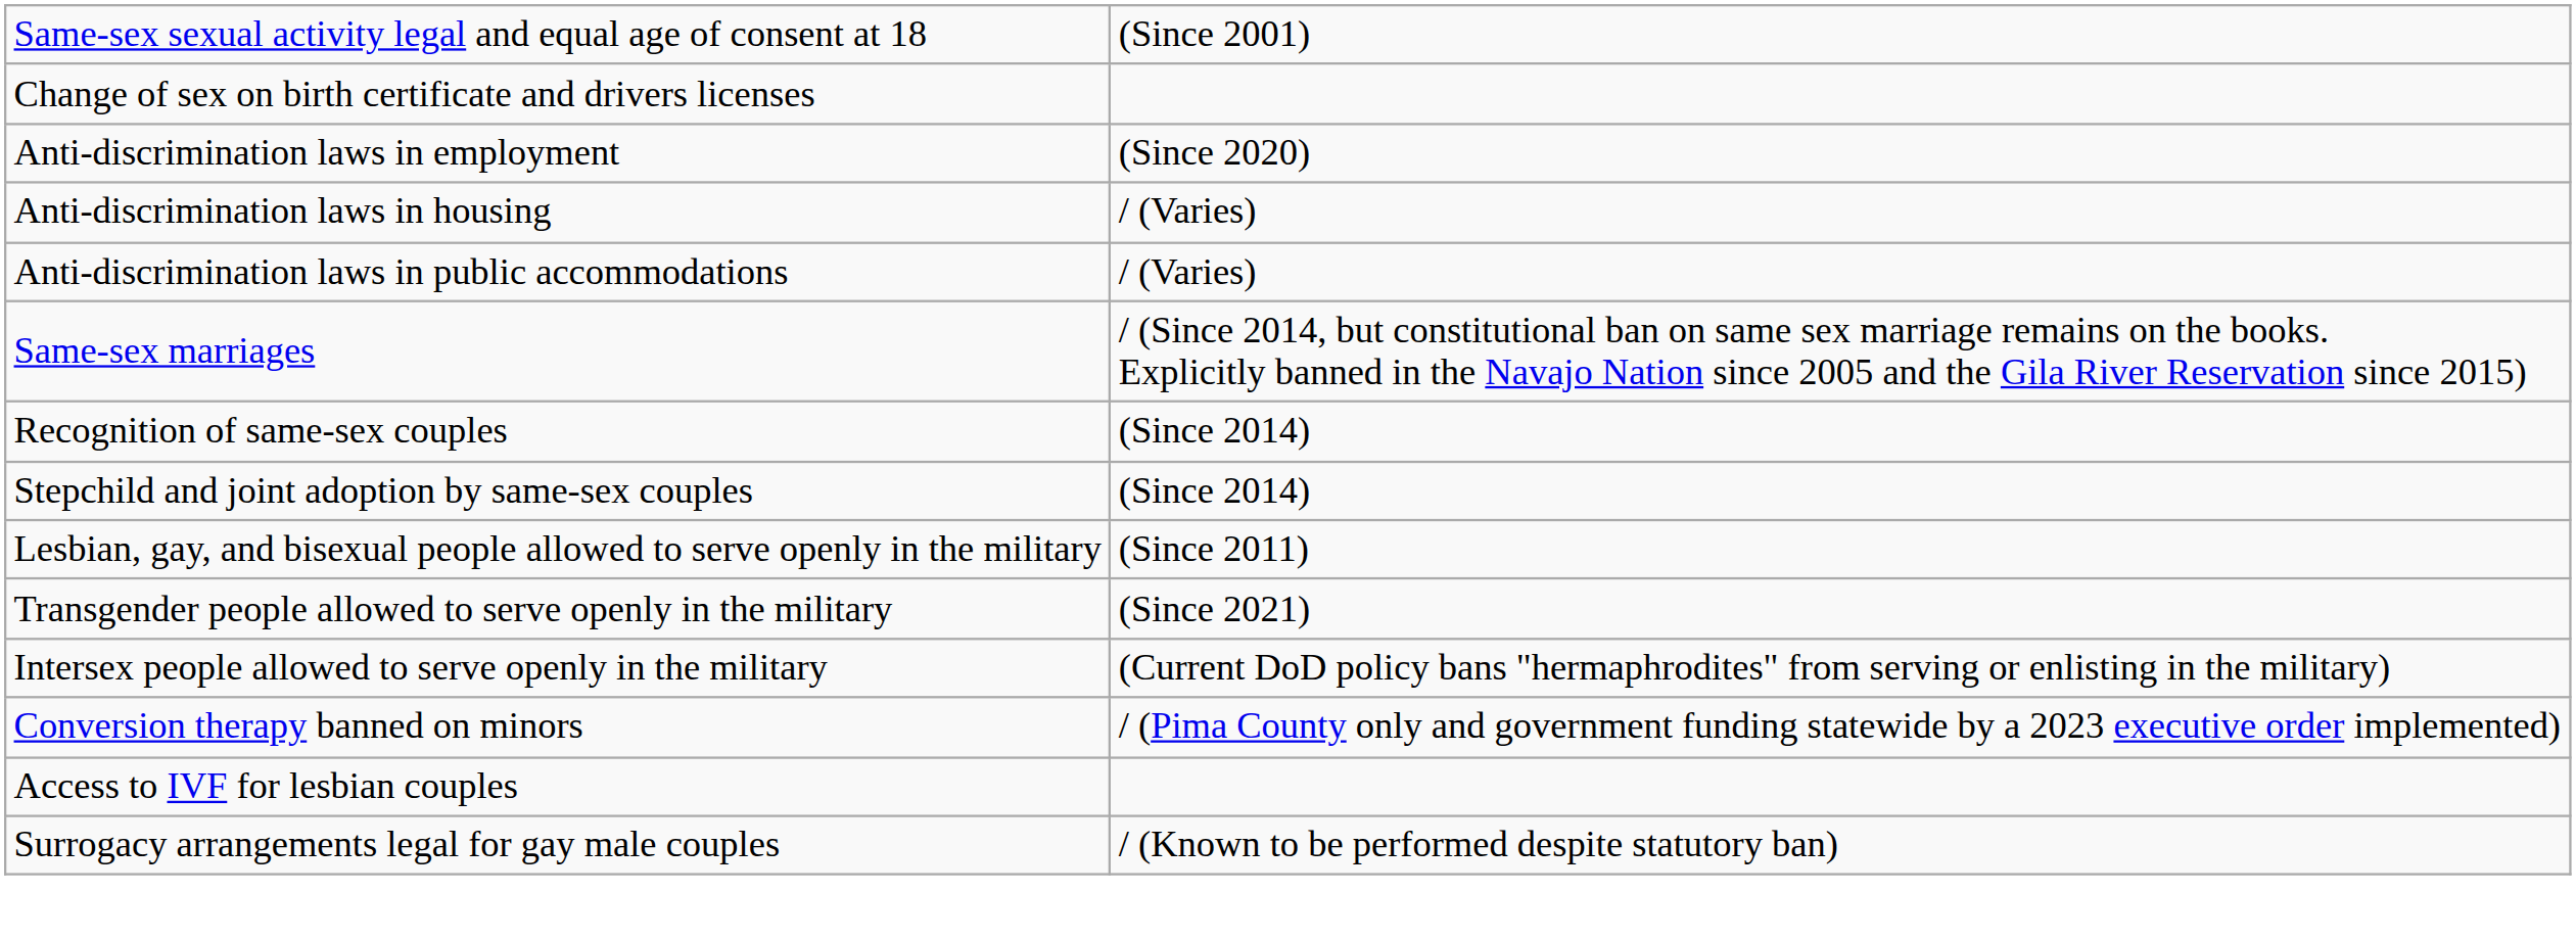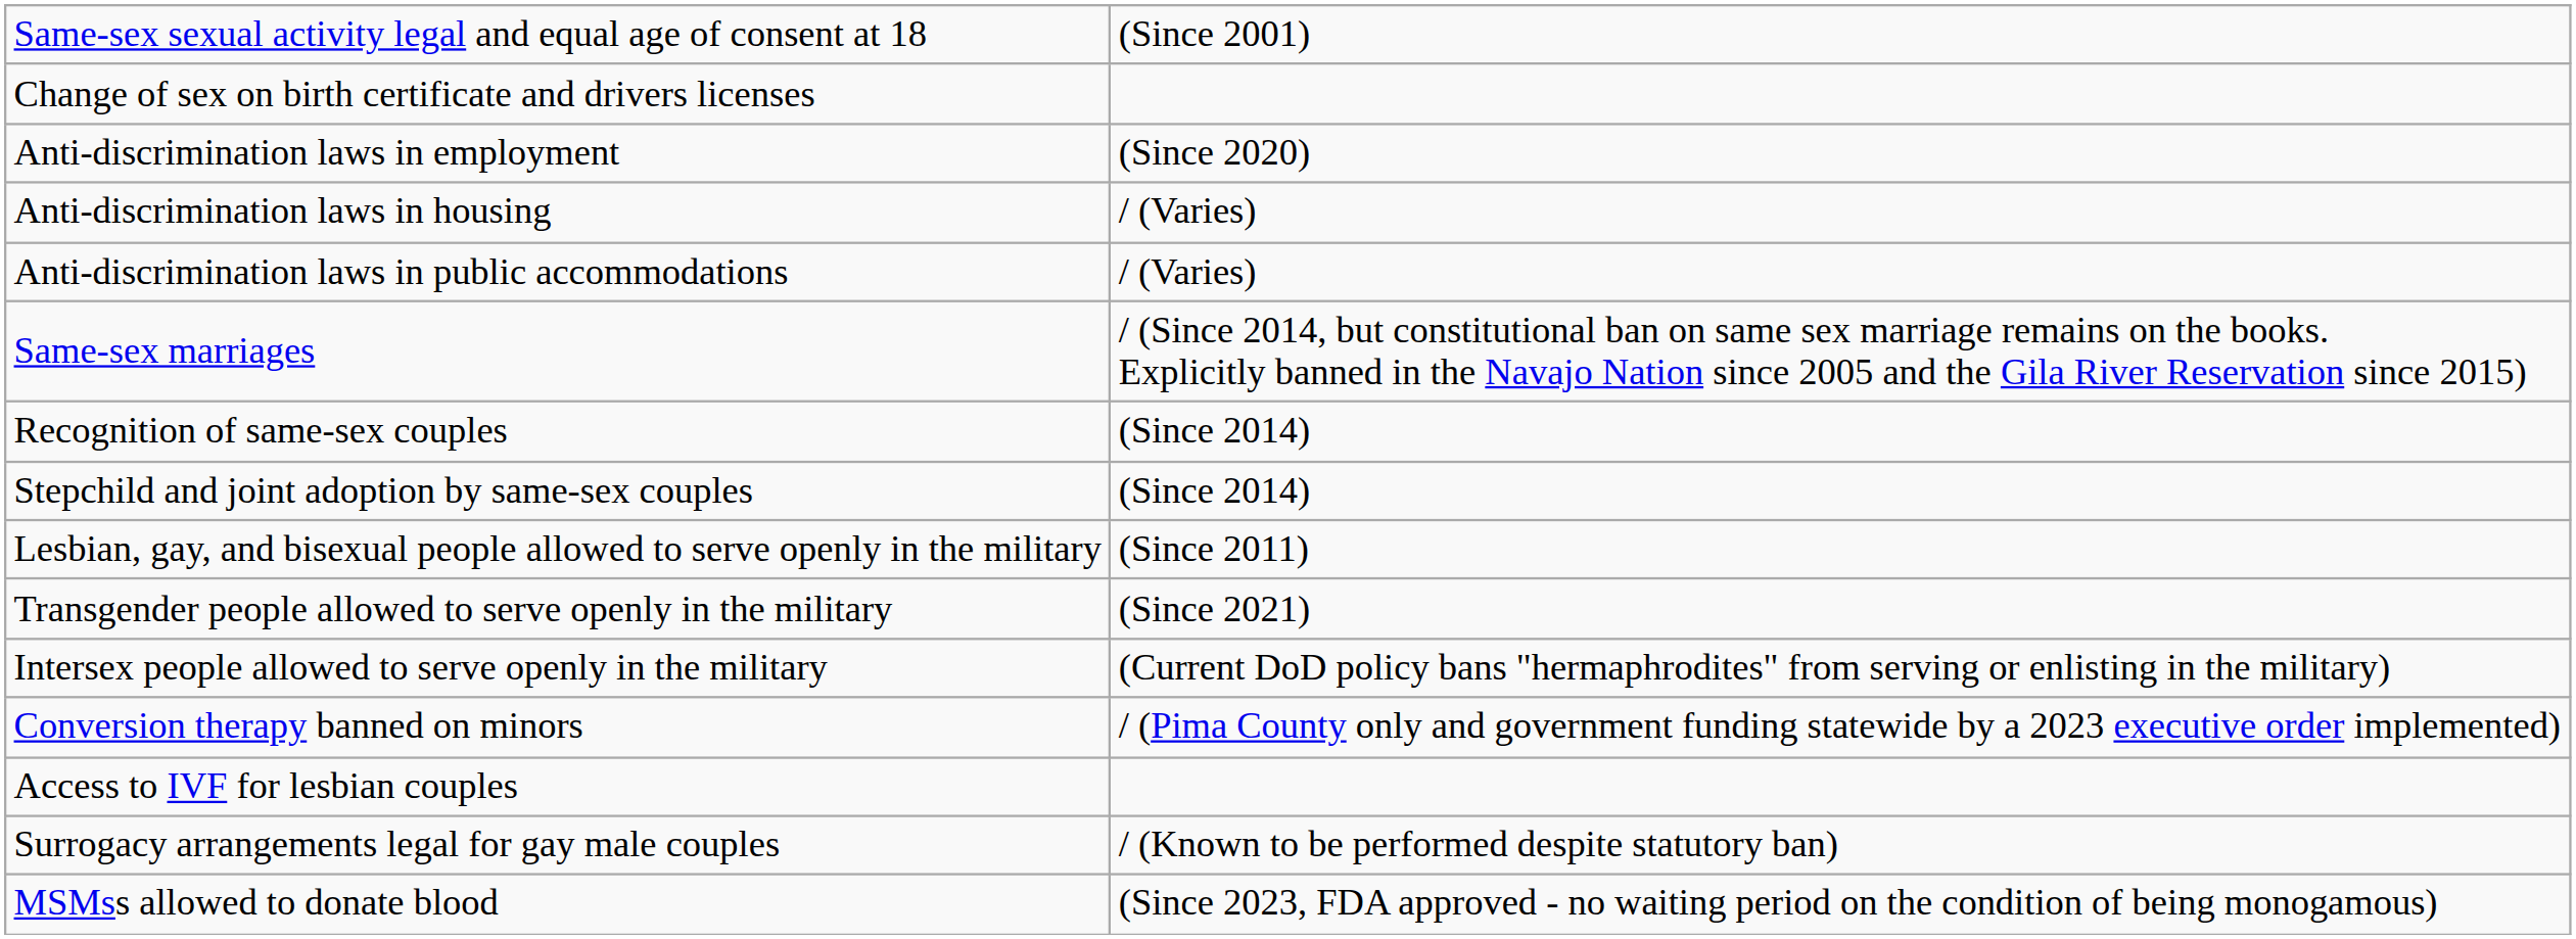 <table class="wikitable">
 <tr>
 <td><a href='#'>Same-sex sexual activity legal</a> and equal age of consent at 18</td>
 <td> (Since 2001)</td>
 </tr>
 <tr>
 <td>Change of sex on birth certificate and drivers licenses</td>
 <td></td>
 </tr>
 <tr>
 <td>Anti-discrimination laws in employment</td>
 <td> (Since 2020)</td>
 </tr>
 <tr>
 <td>Anti-discrimination laws in housing</td>
 <td>/ (Varies)</td>
 </tr>
 <tr>
 <td>Anti-discrimination laws in public accommodations</td>
 <td>/ (Varies)</td>
 </tr>
 <tr>
 <td><a href='#'>Same-sex marriages</a></td>
 <td>/ (Since 2014, but constitutional ban on same sex marriage remains on the books.<br>Explicitly banned in the <a href='#'>Navajo Nation</a> since 2005 and the <a href='#'>Gila River Reservation</a> since 2015)</td>
 </tr>
 <tr>
 <td>Recognition of same-sex couples</td>
 <td> (Since 2014)</td>
 </tr>
 <tr>
 <td>Stepchild and joint adoption by same-sex couples</td>
 <td> (Since 2014)</td>
 </tr>
 <tr>
 <td>Lesbian, gay, and bisexual people allowed to serve openly in the military</td>
 <td> (Since 2011)</td>
 </tr>
 <tr>
 <td>Transgender people allowed to serve openly in the military</td>
 <td> (Since 2021)</td>
 </tr>
 <tr>
 <td>Intersex people allowed to serve openly in the military</td>
 <td> (Current DoD policy bans "hermaphrodites" from serving or enlisting in the military)</td>
 </tr>
 <tr>
 <td><a href='#'>Conversion therapy</a> banned on minors</td>
 <td>/ (<a href='#'>Pima County</a> only and government funding statewide by a 2023 <a href='#'>executive order</a> implemented)</td>
 </tr>
 <tr>
 <td>Access to <a href='#'>IVF</a> for lesbian couples</td>
 <td></td>
 </tr>
 <tr>
 <td>Surrogacy arrangements legal for gay male couples</td>
 <td>/ (Known to be performed despite statutory ban)</td>
 </tr>
+<tr>
+<td><a href='#'>MSMs</a>s allowed to donate blood</td>
+<td> (Since 2023, FDA approved - no waiting period on the condition of being monogamous)</td>
+</tr>
 </table>
